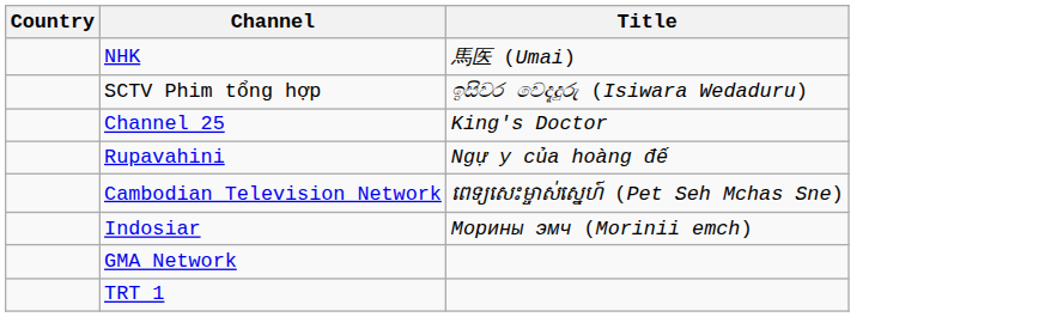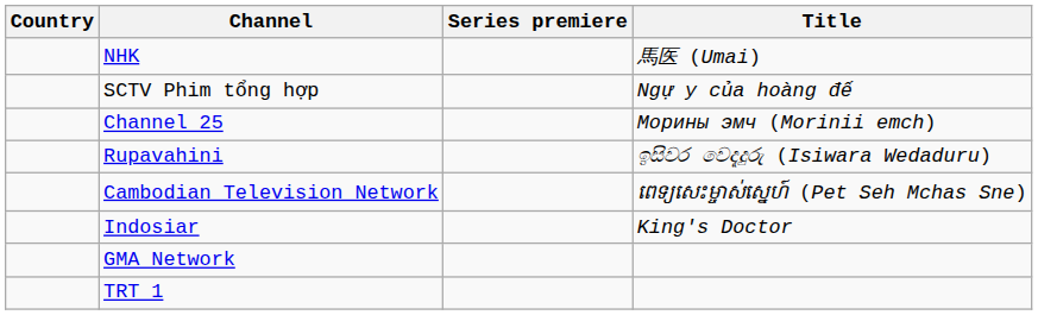 <table class="wikitable">
 <tr>
 <th>Country</th>
 <th>Channel</th>
+<th>Series premiere</th>
 <th>Title</th>
 </tr>
 <tr>
 <td></td>
 <td><a href='#'>NHK</a></td>
+<td></td>
 <td><em>馬医</em> (<em>Umai</em>)</td>
 </tr>
 <tr>
 <td></td>
 <td>SCTV Phim tổng hợp</td>
+<td></td>
+<td><em>Ngự y của hoàng đế</em></td>
+</tr>
+<tr>
+<td></td>
+<td><a href='#'>Channel 25</a></td>
+<td></td>
+<td><em>Морины эмч</em> (<em>Morinii emch</em>)</td>
+</tr>
+<tr>
+<td></td>
+<td><a href='#'>Rupavahini</a></td>
+<td></td>
 <td><em>ඉසිවර වෙදැදුරු</em> (<em>Isiwara Wedaduru</em>)</td>
 </tr>
 <tr>
 <td></td>
-<td><a href='#'>Channel 25</a></td>
-<td><em>King's Doctor</em></td>
-</tr>
-<tr>
+<td><a href='#'>Cambodian Television Network</a></td>
 <td></td>
-<td><a href='#'>Rupavahini</a></td>
-<td><em>Ngự y của hoàng đế</em></td>
-</tr>
-<tr>
-<td></td>
-<td><a href='#'>Cambodian Television Network</a></td>
 <td><em>ពេទ្យសេះម្ចាស់ស្នេហ៍</em> (<em>Pet Seh Mchas Sne</em>)</td>
 </tr>
 <tr>
 <td></td>
 <td><a href='#'>Indosiar</a></td>
-<td><em>Морины эмч</em> (<em>Morinii emch</em>)</td>
+<td></td>
+<td><em>King's Doctor</em></td>
 </tr>
 <tr>
 <td></td>
 <td><a href='#'>GMA Network</a></td>
+<td></td>
 <td></td>
 </tr>
 <tr>
 <td></td>
 <td><a href='#'>TRT 1</a></td>
 <td></td>
+<td></td>
 </tr>
 </table>
